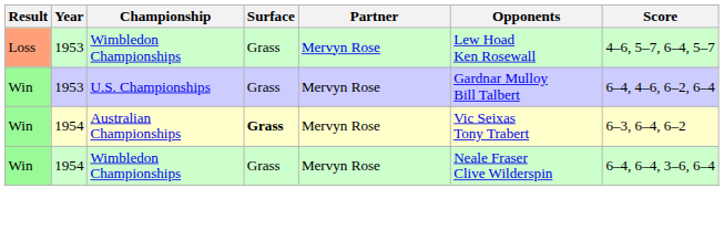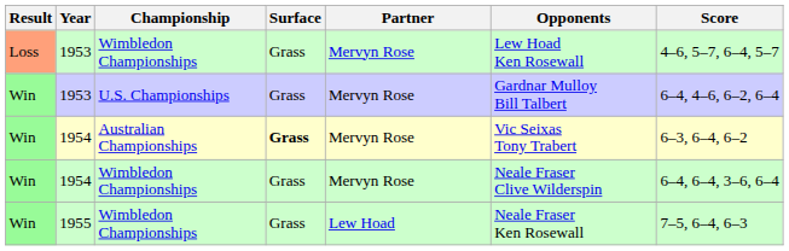 <table class="sortable wikitable">
 <tr>
 <th style="width:40px">Result</th>
 <th style="width:30px">Year</th>
 <th style="width:165px">Championship</th>
 <th style="width:50px">Surface</th>
 <th style="width:160px">Partner</th>
 <th style="width:160px">Opponents</th>
 <th style="width:120px" class="unsortable">Score</th>
 </tr>
 <tr style="background:#ccffcc">
 <td style="background:#FFA07A">Loss</td>
 <td>1953</td>
 <td><a href='#'>Wimbledon Championships</a></td>
 <td>Grass</td>
 <td> <a href='#'>Mervyn Rose</a></td>
 <td> <a href='#'>Lew Hoad</a> <br>  <a href='#'>Ken Rosewall</a></td>
 <td>4–6, 5–7, 6–4, 5–7</td>
 </tr>
 <tr style="background:#ccccff">
 <td style="background:#98FB98">Win</td>
 <td>1953</td>
 <td><a href='#'>U.S. Championships</a></td>
 <td>Grass</td>
 <td> Mervyn Rose</td>
 <td> <a href='#'>Gardnar Mulloy</a> <br>  <a href='#'>Bill Talbert</a></td>
 <td>6–4, 4–6, 6–2, 6–4</td>
 </tr>
 <tr style="background:#ffffcc">
 <td style="background:#98FB98">Win</td>
 <td>1954</td>
 <td><a href='#'>Australian Championships</a></td>
 <td><strong>Grass</strong></td>
 <td> Mervyn Rose</td>
 <td> <a href='#'>Vic Seixas</a> <br>  <a href='#'>Tony Trabert</a></td>
 <td>6–3, 6–4, 6–2</td>
 </tr>
 <tr style="background:#ccffcc">
 <td style="background:#98FB98">Win</td>
 <td>1954</td>
 <td><a href='#'>Wimbledon Championships</a></td>
 <td>Grass</td>
 <td> Mervyn Rose</td>
 <td> <a href='#'>Neale Fraser</a> <br>  <a href='#'>Clive Wilderspin</a></td>
 <td>6–4, 6–4, 3–6, 6–4</td>
 </tr>
+<tr style="background:#ccffcc">
+<td style="background:#98FB98">Win</td>
+<td>1955</td>
+<td><a href='#'>Wimbledon Championships</a></td>
+<td>Grass</td>
+<td> <a href='#'>Lew Hoad</a></td>
+<td> <a href='#'>Neale Fraser</a> <br>  Ken Rosewall</td>
+<td>7–5, 6–4, 6–3</td>
+</tr>
 </table>
